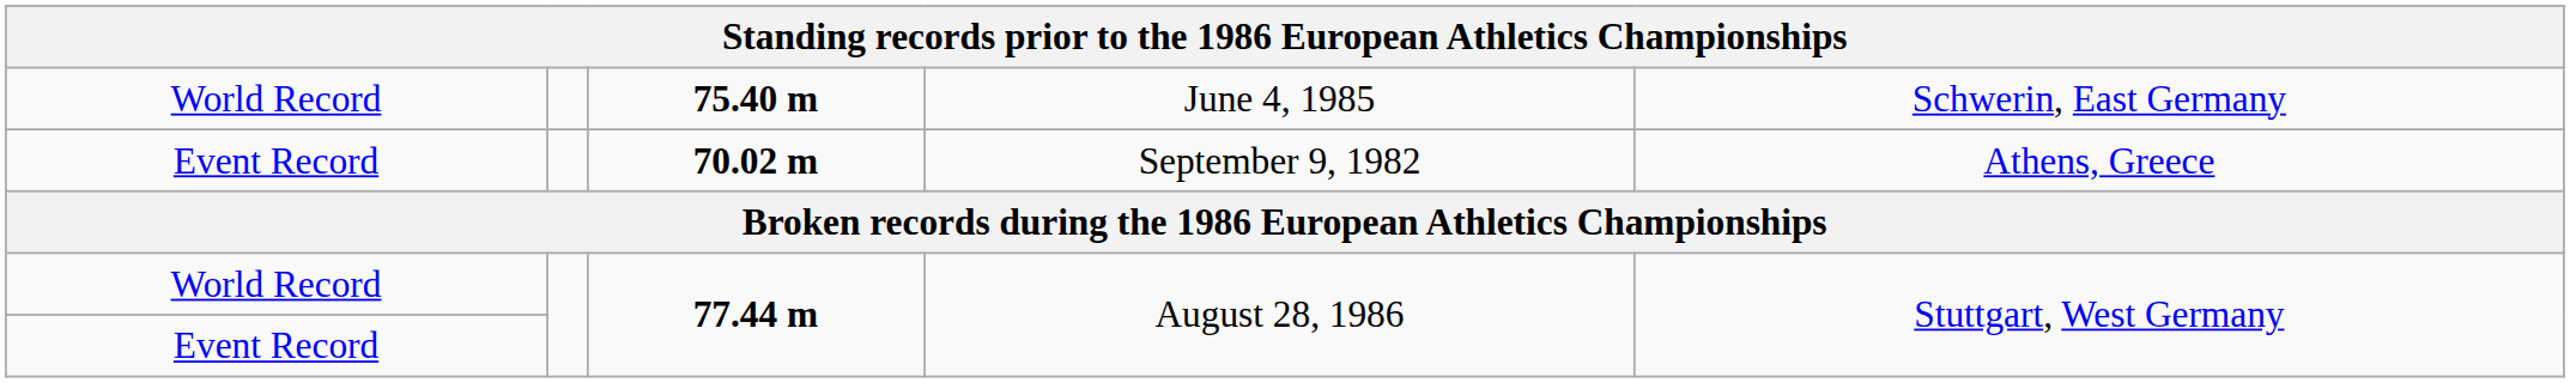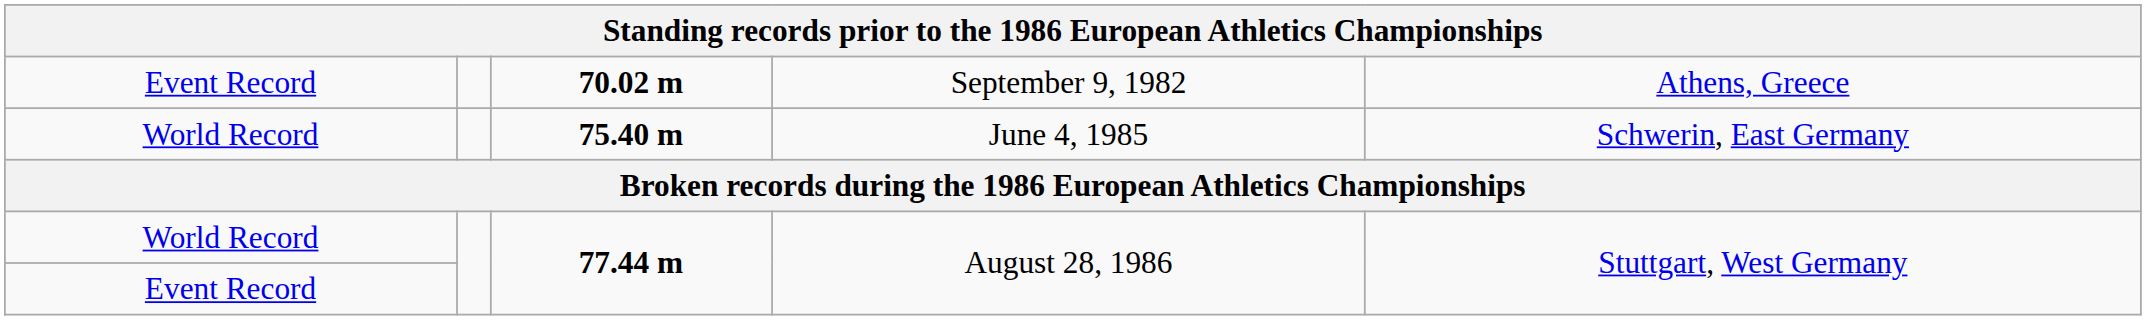 <table class="wikitable" style=" text-align:center; font-size:110%;" width="95%">
 <tr>
 <th colspan="5">Standing records prior to the 1986 European Athletics Championships</th>
+</tr>
+<tr>
+<td><a href='#'>Event Record</a></td>
+<td></td>
+<td><strong>70.02 m</strong></td>
+<td>September 9, 1982</td>
+<td> <a href='#'>Athens, Greece</a></td>
 </tr>
 <tr>
 <td><a href='#'>World Record</a></td>
 <td></td>
 <td><strong>75.40 m</strong></td>
 <td>June 4, 1985</td>
 <td> <a href='#'>Schwerin</a>, <a href='#'>East Germany</a></td>
-</tr>
-<tr>
-<td><a href='#'>Event Record</a></td>
-<td></td>
-<td><strong>70.02 m</strong></td>
-<td>September 9, 1982</td>
-<td> <a href='#'>Athens, Greece</a></td>
 </tr>
 <tr>
 <th colspan="5">Broken records during the 1986 European Athletics Championships</th>
 </tr>
 <tr>
 <td><a href='#'>World Record</a></td>
 <td rowspan=2></td>
 <td rowspan=2><strong>77.44 m</strong></td>
 <td rowspan=2>August 28, 1986</td>
 <td rowspan=2> <a href='#'>Stuttgart</a>, <a href='#'>West Germany</a></td>
 </tr>
 <tr>
 <td><a href='#'>Event Record</a></td>
 </tr>
 </table>
